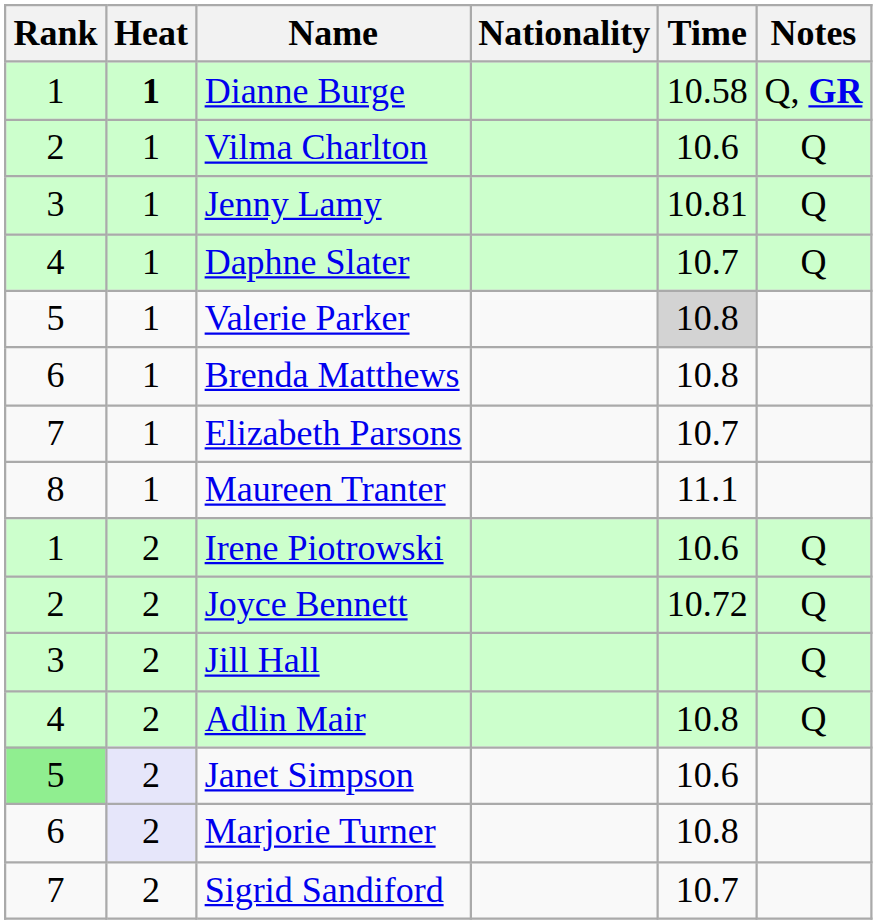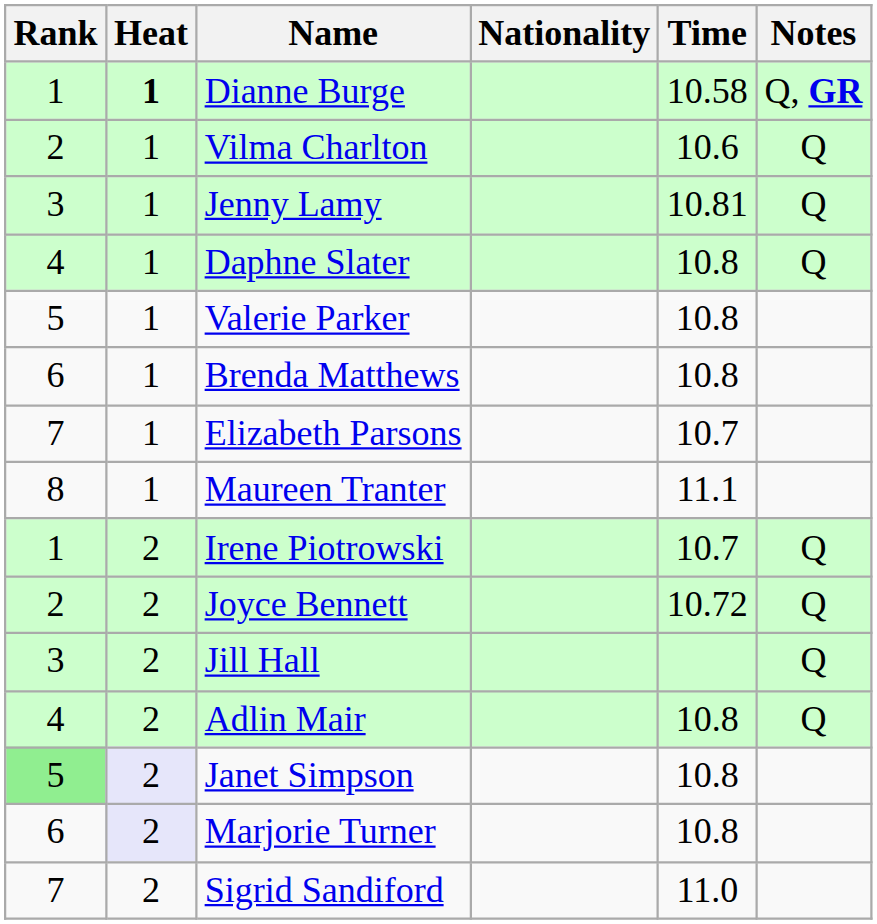 <table class="wikitable sortable" style="text-align:center">
 <tr>
 <th scope="col">Rank</th>
 <th scope="col">Heat</th>
 <th scope="col">Name</th>
 <th scope="col">Nationality</th>
 <th scope="col">Time</th>
 <th scope="col">Notes</th>
 </tr>
 <tr style="background-color: #ccffcc;">
 <td>1</td>
 <td><strong>1</strong></td>
 <td style="text-align: left;"><a href='#'>Dianne Burge</a></td>
 <td style="text-align: left;"></td>
 <td>10.58</td>
 <td>Q, <strong><a href='#'>GR</a></strong></td>
 </tr>
 <tr style="background-color: #ccffcc;">
 <td>2</td>
 <td>1</td>
 <td style="text-align: left;"><a href='#'>Vilma Charlton</a></td>
 <td style="text-align: left;"></td>
 <td>10.6</td>
 <td>Q</td>
 </tr>
 <tr style="background-color: #ccffcc;">
 <td>3</td>
 <td>1</td>
 <td style="text-align: left;"><a href='#'>Jenny Lamy</a></td>
 <td style="text-align: left;"></td>
 <td>10.81</td>
 <td>Q</td>
 </tr>
 <tr bgcolor=ccffcc>
 <td>4</td>
 <td>1</td>
 <td style="text-align: left;"><a href='#'>Daphne Slater</a></td>
 <td style="text-align: left;"></td>
-<td>10.7</td>
+<td>10.8</td>
 <td>Q</td>
 </tr>
 <tr>
 <td>5</td>
 <td>1</td>
 <td style="text-align: left;"><a href='#'>Valerie Parker</a></td>
 <td style="text-align: left;"></td>
-<td style="background: lightgrey;">10.8</td>
+<td>10.8</td>
 <td></td>
 </tr>
 <tr>
 <td>6</td>
 <td>1</td>
 <td style="text-align: left;"><a href='#'>Brenda Matthews</a></td>
 <td style="text-align: left;"></td>
 <td>10.8</td>
 <td></td>
 </tr>
 <tr>
 <td>7</td>
 <td>1</td>
 <td style="text-align: left;"><a href='#'>Elizabeth Parsons</a></td>
 <td style="text-align: left;"></td>
 <td>10.7</td>
 <td></td>
 </tr>
 <tr>
 <td>8</td>
 <td>1</td>
 <td style="text-align: left;"><a href='#'>Maureen Tranter</a></td>
 <td style="text-align: left;"></td>
 <td>11.1</td>
 <td></td>
 </tr>
 <tr style="background-color: #ccffcc;">
 <td>1</td>
 <td>2</td>
 <td style="text-align: left;"><a href='#'>Irene Piotrowski</a></td>
 <td style="text-align: left;"></td>
-<td>10.6</td>
+<td>10.7</td>
 <td>Q</td>
 </tr>
 <tr style="background-color: #ccffcc;">
 <td>2</td>
 <td>2</td>
 <td style="text-align: left;"><a href='#'>Joyce Bennett</a></td>
 <td style="text-align: left;"></td>
 <td>10.72</td>
 <td>Q</td>
 </tr>
 <tr style="background-color: #ccffcc;">
 <td>3</td>
 <td>2</td>
 <td style="text-align: left;"><a href='#'>Jill Hall</a></td>
 <td style="text-align: left;"></td>
 <td></td>
 <td>Q</td>
 </tr>
 <tr style="background-color: #ccffcc;">
 <td>4</td>
 <td>2</td>
 <td style="text-align: left;"><a href='#'>Adlin Mair</a></td>
 <td style="text-align: left;"></td>
 <td>10.8</td>
 <td>Q</td>
 </tr>
 <tr>
 <td style="background: lightgreen;">5</td>
 <td style="background: lavender;">2</td>
 <td style="text-align: left;"><a href='#'>Janet Simpson</a></td>
 <td align=left></td>
-<td>10.6</td>
+<td>10.8</td>
 <td></td>
 </tr>
 <tr>
 <td>6</td>
 <td style="background: lavender;">2</td>
 <td style="text-align: left;"><a href='#'>Marjorie Turner</a></td>
 <td align=left></td>
 <td>10.8</td>
 <td></td>
 </tr>
 <tr>
 <td>7</td>
 <td>2</td>
 <td style="text-align: left;"><a href='#'>Sigrid Sandiford</a></td>
 <td style="text-align: left;"></td>
-<td>10.7</td>
+<td>11.0</td>
 <td></td>
 </tr>
 </table>
